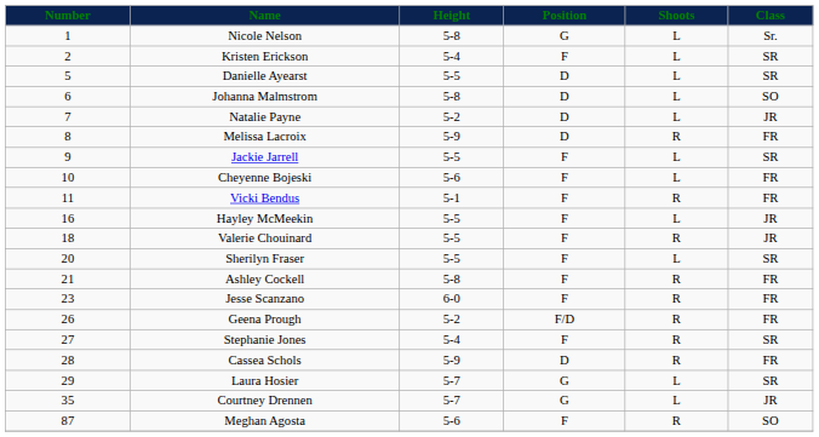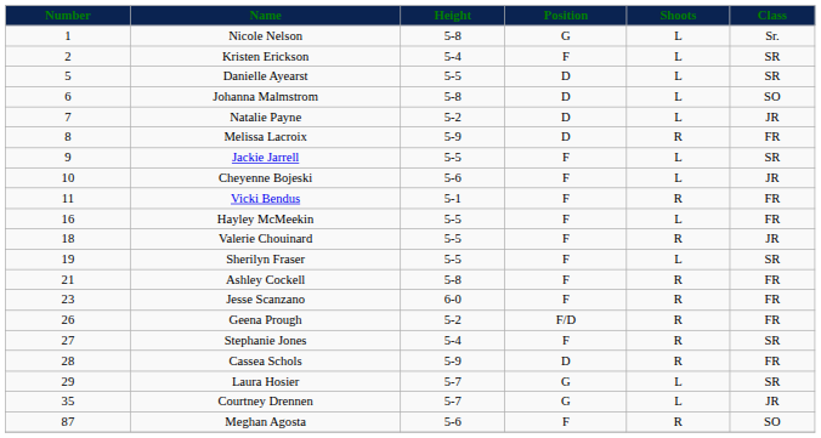 <table class="wikitable" width="80%">
 <tr align="center"  style="background:#0a2351;color:green;">
 <td><strong>Number</strong></td>
 <td><strong>Name</strong></td>
 <td><strong>Height</strong></td>
 <td><strong>Position</strong></td>
 <td><strong>Shoots</strong></td>
 <td><strong>Class</strong></td>
 </tr>
 <tr align="center" bgcolor="">
 <td>1</td>
 <td>Nicole Nelson</td>
 <td>5-8</td>
 <td>G</td>
 <td>L</td>
 <td>Sr.</td>
 </tr>
 <tr align="center" bgcolor="">
 <td>2</td>
 <td>Kristen Erickson</td>
 <td>5-4</td>
 <td>F</td>
 <td>L</td>
 <td>SR</td>
 </tr>
 <tr align="center" bgcolor="">
 <td>5</td>
 <td>Danielle Ayearst</td>
 <td>5-5</td>
 <td>D</td>
 <td>L</td>
 <td>SR</td>
 </tr>
 <tr align="center" bgcolor="">
 <td>6</td>
 <td>Johanna Malmstrom</td>
 <td>5-8</td>
 <td>D</td>
 <td>L</td>
 <td>SO</td>
 </tr>
 <tr align="center" bgcolor="">
 <td>7</td>
 <td>Natalie Payne</td>
 <td>5-2</td>
 <td>D</td>
 <td>L</td>
 <td>JR</td>
 </tr>
 <tr align="center" bgcolor="">
 <td>8</td>
 <td>Melissa Lacroix</td>
 <td>5-9</td>
 <td>D</td>
 <td>R</td>
 <td>FR</td>
 </tr>
 <tr align="center" bgcolor="">
 <td>9</td>
 <td><a href='#'>Jackie Jarrell</a></td>
 <td>5-5</td>
 <td>F</td>
 <td>L</td>
 <td>SR</td>
 </tr>
 <tr align="center" bgcolor="">
 <td>10</td>
 <td>Cheyenne Bojeski</td>
 <td>5-6</td>
 <td>F</td>
 <td>L</td>
-<td>FR</td>
+<td>JR</td>
 </tr>
 <tr align="center" bgcolor="">
 <td>11</td>
 <td><a href='#'>Vicki Bendus</a></td>
 <td>5-1</td>
 <td>F</td>
 <td>R</td>
 <td>FR</td>
 </tr>
 <tr align="center" bgcolor="">
 <td>16</td>
 <td>Hayley McMeekin</td>
 <td>5-5</td>
 <td>F</td>
 <td>L</td>
-<td>JR</td>
+<td>FR</td>
 </tr>
 <tr align="center" bgcolor="">
 <td>18</td>
 <td>Valerie Chouinard</td>
 <td>5-5</td>
 <td>F</td>
 <td>R</td>
 <td>JR</td>
 </tr>
 <tr align="center" bgcolor="">
-<td>20</td>
+<td>19</td>
 <td>Sherilyn Fraser</td>
 <td>5-5</td>
 <td>F</td>
 <td>L</td>
 <td>SR</td>
 </tr>
 <tr align="center" bgcolor="">
 <td>21</td>
 <td>Ashley Cockell</td>
 <td>5-8</td>
 <td>F</td>
 <td>R</td>
 <td>FR</td>
 </tr>
 <tr align="center" bgcolor="">
 <td>23</td>
 <td>Jesse Scanzano</td>
 <td>6-0</td>
 <td>F</td>
 <td>R</td>
 <td>FR</td>
 </tr>
 <tr align="center" bgcolor="">
 <td>26</td>
 <td>Geena Prough</td>
 <td>5-2</td>
 <td>F/D</td>
 <td>R</td>
 <td>FR</td>
 </tr>
 <tr align="center" bgcolor="">
 <td>27</td>
 <td>Stephanie Jones</td>
 <td>5-4</td>
 <td>F</td>
 <td>R</td>
 <td>SR</td>
 </tr>
 <tr align="center" bgcolor="">
 <td>28</td>
 <td>Cassea Schols</td>
 <td>5-9</td>
 <td>D</td>
 <td>R</td>
 <td>FR</td>
 </tr>
 <tr align="center" bgcolor="">
 <td>29</td>
 <td>Laura Hosier</td>
 <td>5-7</td>
 <td>G</td>
 <td>L</td>
 <td>SR</td>
 </tr>
 <tr align="center" bgcolor="">
 <td>35</td>
 <td>Courtney Drennen</td>
 <td>5-7</td>
 <td>G</td>
 <td>L</td>
 <td>JR</td>
 </tr>
 <tr align="center" bgcolor="">
 <td>87</td>
 <td>Meghan Agosta</td>
 <td>5-6</td>
 <td>F</td>
 <td>R</td>
 <td>SO</td>
 </tr>
 <tr align="center" bgcolor="">
 </tr>
 </table>
